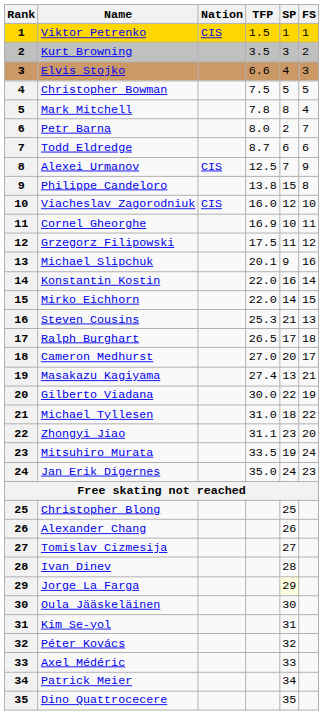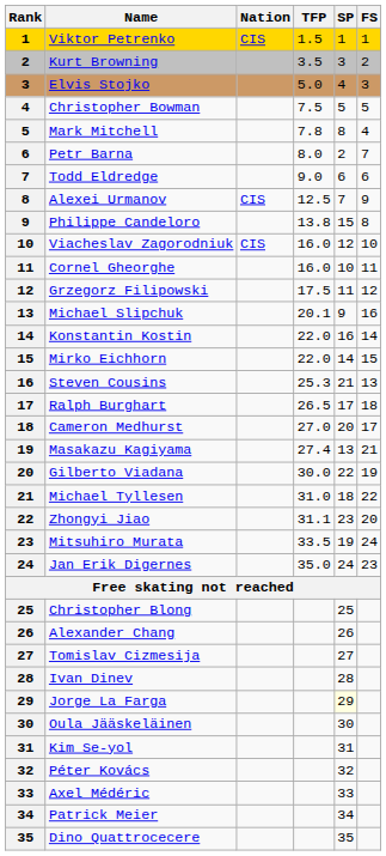 <table class="wikitable">
 <tr>
 <th>Rank</th>
 <th>Name</th>
 <th>Nation</th>
 <th>TFP</th>
 <th>SP</th>
 <th>FS</th>
 </tr>
 <tr bgcolor=gold>
 <td align=center><strong>1</strong></td>
 <td><a href='#'>Viktor Petrenko</a></td>
 <td> <a href='#'>CIS</a></td>
 <td>1.5</td>
 <td>1</td>
 <td>1</td>
 </tr>
 <tr bgcolor=silver>
 <td align=center><strong>2</strong></td>
 <td><a href='#'>Kurt Browning</a></td>
 <td></td>
 <td>3.5</td>
 <td>3</td>
 <td>2</td>
 </tr>
 <tr bgcolor=cc9966>
 <td align=center><strong>3</strong></td>
 <td><a href='#'>Elvis Stojko</a></td>
 <td></td>
-<td>6.6</td>
+<td>5.0</td>
 <td>4</td>
 <td>3</td>
 </tr>
 <tr>
 <th>4</th>
 <td><a href='#'>Christopher Bowman</a></td>
 <td></td>
 <td>7.5</td>
 <td>5</td>
 <td>5</td>
 </tr>
 <tr>
 <th>5</th>
 <td><a href='#'>Mark Mitchell</a></td>
 <td></td>
 <td>7.8</td>
 <td>8</td>
 <td>4</td>
 </tr>
 <tr>
 <th>6</th>
 <td><a href='#'>Petr Barna</a></td>
 <td></td>
 <td>8.0</td>
 <td>2</td>
 <td>7</td>
 </tr>
 <tr>
 <th>7</th>
 <td><a href='#'>Todd Eldredge</a></td>
 <td></td>
-<td>8.7</td>
+<td>9.0</td>
 <td>6</td>
 <td>6</td>
 </tr>
 <tr>
 <th>8</th>
 <td><a href='#'>Alexei Urmanov</a></td>
 <td> <a href='#'>CIS</a></td>
 <td>12.5</td>
 <td>7</td>
 <td>9</td>
 </tr>
 <tr>
 <th>9</th>
 <td><a href='#'>Philippe Candeloro</a></td>
 <td></td>
 <td>13.8</td>
 <td>15</td>
 <td>8</td>
 </tr>
 <tr>
 <th>10</th>
 <td><a href='#'>Viacheslav Zagorodniuk</a></td>
 <td> <a href='#'>CIS</a></td>
 <td>16.0</td>
 <td>12</td>
 <td>10</td>
 </tr>
 <tr>
 <th>11</th>
 <td><a href='#'>Cornel Gheorghe</a></td>
 <td></td>
-<td>16.9</td>
+<td>16.0</td>
 <td>10</td>
 <td>11</td>
 </tr>
 <tr>
 <th>12</th>
 <td><a href='#'>Grzegorz Filipowski</a></td>
 <td></td>
 <td>17.5</td>
 <td>11</td>
 <td>12</td>
 </tr>
 <tr>
 <th>13</th>
 <td><a href='#'>Michael Slipchuk</a></td>
 <td></td>
 <td>20.1</td>
 <td>9</td>
 <td>16</td>
 </tr>
 <tr>
 <th>14</th>
 <td><a href='#'>Konstantin Kostin</a></td>
 <td></td>
 <td>22.0</td>
 <td>16</td>
 <td>14</td>
 </tr>
 <tr>
 <th>15</th>
 <td><a href='#'>Mirko Eichhorn</a></td>
 <td></td>
 <td>22.0</td>
 <td>14</td>
 <td>15</td>
 </tr>
 <tr>
 <th>16</th>
 <td><a href='#'>Steven Cousins</a></td>
 <td></td>
 <td>25.3</td>
 <td>21</td>
 <td>13</td>
 </tr>
 <tr>
 <th>17</th>
 <td><a href='#'>Ralph Burghart</a></td>
 <td></td>
 <td>26.5</td>
 <td>17</td>
 <td>18</td>
 </tr>
 <tr>
 <th>18</th>
 <td><a href='#'>Cameron Medhurst</a></td>
 <td></td>
 <td>27.0</td>
 <td>20</td>
 <td>17</td>
 </tr>
 <tr>
 <th>19</th>
 <td><a href='#'>Masakazu Kagiyama</a></td>
 <td></td>
 <td>27.4</td>
 <td>13</td>
 <td>21</td>
 </tr>
 <tr>
 <th>20</th>
 <td><a href='#'>Gilberto Viadana</a></td>
 <td></td>
 <td>30.0</td>
 <td>22</td>
 <td>19</td>
 </tr>
 <tr>
 <th>21</th>
 <td><a href='#'>Michael Tyllesen</a></td>
 <td></td>
 <td>31.0</td>
 <td>18</td>
 <td>22</td>
 </tr>
 <tr>
 <th>22</th>
 <td><a href='#'>Zhongyi Jiao</a></td>
 <td></td>
 <td>31.1</td>
 <td>23</td>
 <td>20</td>
 </tr>
 <tr>
 <th>23</th>
 <td><a href='#'>Mitsuhiro Murata</a></td>
 <td></td>
 <td>33.5</td>
 <td>19</td>
 <td>24</td>
 </tr>
 <tr>
 <th>24</th>
 <td><a href='#'>Jan Erik Digernes</a></td>
 <td></td>
 <td>35.0</td>
 <td>24</td>
 <td>23</td>
 </tr>
 <tr>
 <th colspan=6>Free skating not reached</th>
 </tr>
 <tr>
 <th>25</th>
 <td><a href='#'>Christopher Blong</a></td>
 <td></td>
 <td></td>
 <td>25</td>
 <td></td>
 </tr>
 <tr>
 <th>26</th>
 <td><a href='#'>Alexander Chang</a></td>
 <td></td>
 <td></td>
 <td>26</td>
 <td></td>
 </tr>
 <tr>
 <th>27</th>
 <td><a href='#'>Tomislav Cizmesija</a></td>
 <td></td>
 <td></td>
 <td>27</td>
 <td></td>
 </tr>
 <tr>
 <th>28</th>
 <td><a href='#'>Ivan Dinev</a></td>
 <td></td>
 <td></td>
 <td>28</td>
 <td></td>
 </tr>
 <tr>
 <th>29</th>
 <td><a href='#'>Jorge La Farga</a></td>
 <td></td>
 <td></td>
 <td style="background: lightyellow;">29</td>
 <td></td>
 </tr>
 <tr>
 <th>30</th>
 <td><a href='#'>Oula Jääskeläinen</a></td>
 <td></td>
 <td></td>
 <td>30</td>
 <td></td>
 </tr>
 <tr>
 <th>31</th>
 <td><a href='#'>Kim Se-yol</a></td>
 <td></td>
 <td></td>
 <td>31</td>
 <td></td>
 </tr>
 <tr>
 <th>32</th>
 <td><a href='#'>Péter Kovács</a></td>
 <td></td>
 <td></td>
 <td>32</td>
 <td></td>
 </tr>
 <tr>
 <th>33</th>
 <td><a href='#'>Axel Médéric</a></td>
 <td></td>
 <td></td>
 <td>33</td>
 <td></td>
 </tr>
 <tr>
 <th>34</th>
 <td><a href='#'>Patrick Meier</a></td>
 <td></td>
 <td></td>
 <td>34</td>
 <td></td>
 </tr>
 <tr>
 <th>35</th>
 <td><a href='#'>Dino Quattrocecere</a></td>
 <td></td>
 <td></td>
 <td>35</td>
 <td></td>
 </tr>
 </table>
